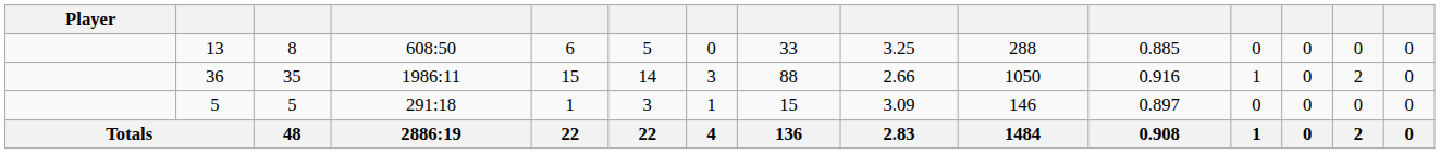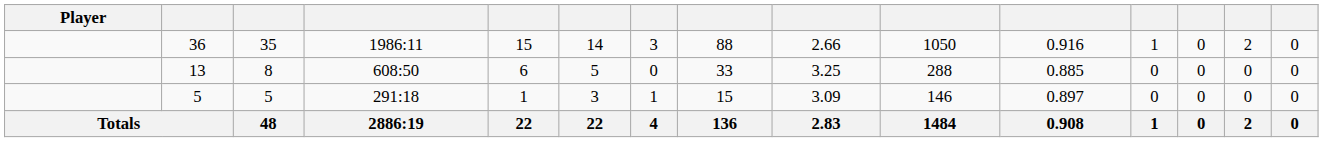 <table class="wikitable sortable" style="width:100%; text-align:center;">
 <tr style="text-align:center; background:#ddd;">
 <th>Player</th>
 <th></th>
 <th></th>
 <th></th>
 <th></th>
 <th></th>
 <th></th>
 <th></th>
 <th></th>
 <th></th>
 <th></th>
 <th></th>
 <th></th>
 <th></th>
 <th></th>
 </tr>
 <tr>
 <td style=white-space:nowrap></td>
+<td>36</td>
+<td>35</td>
+<td>1986:11</td>
+<td>15</td>
+<td>14</td>
+<td>3</td>
+<td>88</td>
+<td>2.66</td>
+<td>1050</td>
+<td>0.916</td>
+<td>1</td>
+<td>0</td>
+<td>2</td>
+<td>0</td>
+</tr>
+<tr>
+<td style=white-space:nowrap></td>
 <td>13</td>
 <td>8</td>
 <td>608:50</td>
 <td>6</td>
 <td>5</td>
 <td>0</td>
 <td>33</td>
 <td>3.25</td>
 <td>288</td>
 <td>0.885</td>
 <td>0</td>
 <td>0</td>
 <td>0</td>
-<td>0</td>
-</tr>
-<tr>
-<td style=white-space:nowrap></td>
-<td>36</td>
-<td>35</td>
-<td>1986:11</td>
-<td>15</td>
-<td>14</td>
-<td>3</td>
-<td>88</td>
-<td>2.66</td>
-<td>1050</td>
-<td>0.916</td>
-<td>1</td>
-<td>0</td>
-<td>2</td>
 <td>0</td>
 </tr>
 <tr>
 <td style=white-space:nowrap></td>
 <td>5</td>
 <td>5</td>
 <td>291:18</td>
 <td>1</td>
 <td>3</td>
 <td>1</td>
 <td>15</td>
 <td>3.09</td>
 <td>146</td>
 <td>0.897</td>
 <td>0</td>
 <td>0</td>
 <td>0</td>
 <td>0</td>
 </tr>
 <tr class="unsortable">
 <th colspan=2>Totals</th>
 <th>48</th>
 <th>2886:19</th>
 <th>22</th>
 <th>22</th>
 <th>4</th>
 <th>136</th>
 <th>2.83</th>
 <th>1484</th>
 <th>0.908</th>
 <th>1</th>
 <th>0</th>
 <th>2</th>
 <th>0</th>
 </tr>
 </table>
